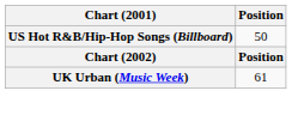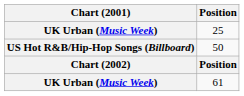 <table class="wikitable plainrowheaders" style="text-align:center">
 <tr>
 <th scope="col">Chart (2001)</th>
 <th scope="col">Position</th>
+</tr>
+<tr>
+<th scope="row">UK Urban (<em><a href='#'>Music Week</a></em>)<br></th>
+<td>25</td>
 </tr>
 <tr>
 <th scope="row">US Hot R&B/Hip-Hop Songs (<em>Billboard</em>)</th>
 <td>50</td>
 </tr>
 <tr>
 <th scope="col">Chart (2002)</th>
 <th scope="col">Position</th>
 </tr>
 <tr>
 <th scope="row">UK Urban (<em><a href='#'>Music Week</a></em>)<br></th>
 <td>61</td>
 </tr>
 </table>
